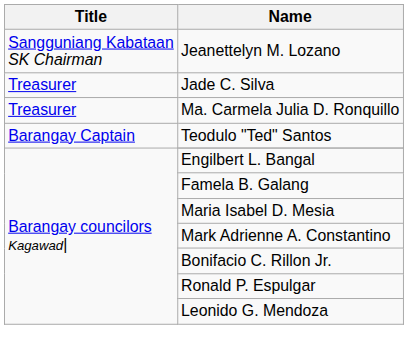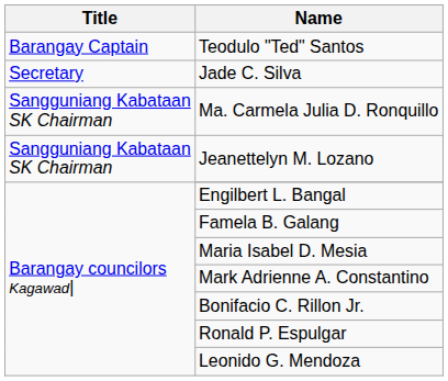 <table class="wikitable">
 <tr>
 <th>Title</th>
 <th>Name</th>
 </tr>
 <tr>
-<td><a href='#'>Sangguniang Kabataan</a><br><em>SK Chairman</em></td>
-<td>Jeanettelyn M. Lozano</td>
+<td><a href='#'>Barangay Captain</a></td>
+<td>Teodulo "Ted" Santos</td>
 </tr>
 <tr>
-<td><a href='#'>Treasurer</a></td>
+<td><a href='#'>Secretary</a></td>
 <td>Jade C. Silva</td>
 </tr>
 <tr>
-<td><a href='#'>Treasurer</a></td>
+<td><a href='#'>Sangguniang Kabataan</a><br><em>SK Chairman</em></td>
 <td>Ma. Carmela Julia D. Ronquillo</td>
 </tr>
 <tr>
-<td><a href='#'>Barangay Captain</a></td>
-<td>Teodulo "Ted" Santos</td>
+<td><a href='#'>Sangguniang Kabataan</a><br><em>SK Chairman</em></td>
+<td>Jeanettelyn M. Lozano</td>
 </tr>
 <tr>
 <td rowspan="8"><a href='#'>Barangay councilors</a><br><small><em>Kagawad</em></small>|</td>
 </tr>
 <tr>
 <td>Engilbert L. Bangal</td>
 </tr>
 <tr>
 <td>Famela B. Galang</td>
 </tr>
 <tr>
 <td>Maria Isabel D. Mesia</td>
 </tr>
 <tr>
 <td>Mark Adrienne A. Constantino</td>
 </tr>
 <tr>
 <td>Bonifacio C. Rillon Jr.</td>
 </tr>
 <tr>
 <td>Ronald P. Espulgar</td>
 </tr>
 <tr>
 <td>Leonido G. Mendoza</td>
 </tr>
 </table>
